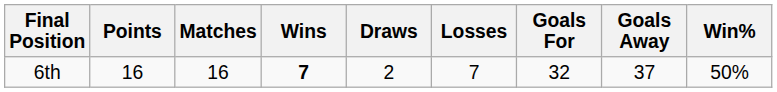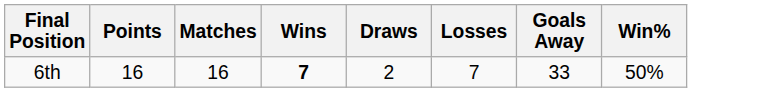 <table class="wikitable" style="font-size: 95%; text-align: center;">
 <tr>
 <th width=60>Final Position</th>
 <th width=60>Points</th>
 <th width=60>Matches</th>
 <th width=60>Wins</th>
 <th width=60>Draws</th>
 <th width=60>Losses</th>
-<th width=60>Goals For</th>
 <th width=60>Goals Away</th>
 <th width=60>Win%</th>
 </tr>
 <tr>
 <td>6th</td>
 <td>16</td>
 <td>16</td>
 <td><strong>7</strong></td>
 <td>2</td>
 <td>7</td>
-<td>32</td>
-<td>37</td>
+<td>33</td>
 <td>50%</td>
 </tr>
 </table>
